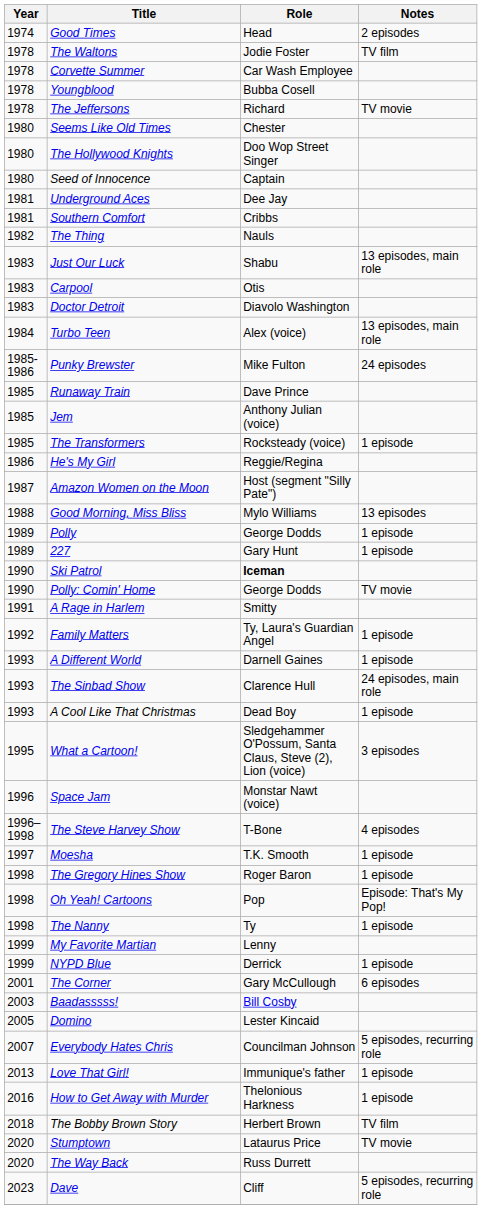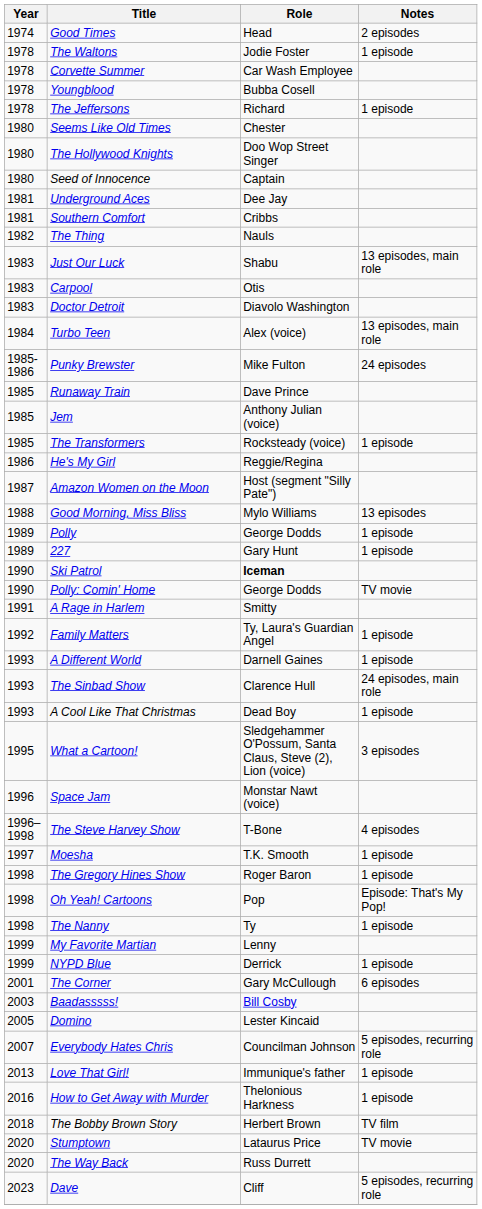 <table class="wikitable sortable">
 <tr>
 <th width="50px">Year</th>
 <th width="250px">Title</th>
 <th width="150px">Role</th>
 <th width="150px">Notes</th>
 </tr>
 <tr>
 <td>1974</td>
 <td><em><a href='#'>Good Times</a></em></td>
 <td>Head</td>
 <td>2 episodes</td>
 </tr>
 <tr>
 <td>1978</td>
 <td><em><a href='#'>The Waltons</a></em></td>
 <td>Jodie Foster</td>
-<td>TV film</td>
+<td>1 episode</td>
 </tr>
 <tr>
 <td>1978</td>
 <td><em><a href='#'>Corvette Summer</a></em></td>
 <td>Car Wash Employee</td>
 <td></td>
 </tr>
 <tr>
 <td>1978</td>
 <td><em><a href='#'>Youngblood</a></em></td>
 <td>Bubba Cosell</td>
 <td></td>
 </tr>
 <tr>
 <td>1978</td>
 <td><em><a href='#'>The Jeffersons</a></em></td>
 <td>Richard</td>
-<td>TV movie</td>
+<td>1 episode</td>
 </tr>
 <tr>
 <td>1980</td>
 <td><em><a href='#'>Seems Like Old Times</a></em></td>
 <td>Chester</td>
 </tr>
 <tr>
 <td>1980</td>
 <td><em><a href='#'>The Hollywood Knights</a></em></td>
 <td>Doo Wop Street Singer</td>
 <td></td>
 </tr>
 <tr>
 <td>1980</td>
 <td><em>Seed of Innocence</em></td>
 <td>Captain</td>
 <td></td>
 </tr>
 <tr>
 <td>1981</td>
 <td><em><a href='#'>Underground Aces</a></em></td>
 <td>Dee Jay</td>
 <td></td>
 </tr>
 <tr>
 <td>1981</td>
 <td><em><a href='#'>Southern Comfort</a></em></td>
 <td>Cribbs</td>
 <td></td>
 </tr>
 <tr>
 <td>1982</td>
 <td><em><a href='#'>The Thing</a></em></td>
 <td>Nauls</td>
 <td></td>
 </tr>
 <tr>
 <td>1983</td>
 <td><em><a href='#'>Just Our Luck</a></em></td>
 <td>Shabu</td>
 <td>13 episodes, main role</td>
 </tr>
 <tr>
 <td>1983</td>
 <td><em><a href='#'>Carpool</a></em></td>
 <td>Otis</td>
 <td></td>
 </tr>
 <tr>
 <td>1983</td>
 <td><em><a href='#'>Doctor Detroit</a></em></td>
 <td>Diavolo Washington</td>
 <td></td>
 </tr>
 <tr>
 <td>1984</td>
 <td><em><a href='#'>Turbo Teen</a></em></td>
 <td>Alex (voice)</td>
 <td>13 episodes, main role</td>
 </tr>
 <tr>
 <td>1985-1986</td>
 <td><em><a href='#'>Punky Brewster</a></em></td>
 <td>Mike Fulton</td>
 <td>24 episodes</td>
 </tr>
 <tr>
 <td>1985</td>
 <td><em><a href='#'>Runaway Train</a></em></td>
 <td>Dave Prince</td>
 <td></td>
 </tr>
 <tr>
 <td>1985</td>
 <td><em><a href='#'>Jem</a></em></td>
 <td>Anthony Julian (voice)</td>
 <td></td>
 </tr>
 <tr>
 <td>1985</td>
 <td><em><a href='#'>The Transformers</a></em></td>
 <td>Rocksteady (voice)</td>
 <td>1 episode</td>
 </tr>
 <tr>
 <td>1986</td>
 <td><em><a href='#'>He's My Girl</a></em></td>
 <td>Reggie/Regina</td>
 <td></td>
 </tr>
 <tr>
 <td>1987</td>
 <td><em><a href='#'>Amazon Women on the Moon</a></em></td>
 <td>Host (segment "Silly Pate")</td>
 <td></td>
 </tr>
 <tr>
 <td>1988</td>
 <td><em><a href='#'>Good Morning, Miss Bliss</a></em></td>
 <td>Mylo Williams</td>
 <td>13 episodes</td>
 </tr>
 <tr>
 <td>1989</td>
 <td><em><a href='#'>Polly</a></em></td>
 <td>George Dodds</td>
 <td>1 episode</td>
 </tr>
 <tr>
 <td>1989</td>
 <td><em><a href='#'>227</a></em></td>
 <td>Gary Hunt</td>
 <td>1 episode</td>
 </tr>
 <tr>
 <td>1990</td>
 <td><em><a href='#'>Ski Patrol</a></em></td>
 <td><strong>Iceman</strong></td>
 <td></td>
 </tr>
 <tr>
 <td>1990</td>
 <td><em><a href='#'>Polly: Comin' Home</a></em></td>
 <td>George Dodds</td>
 <td>TV movie</td>
 </tr>
 <tr>
 <td>1991</td>
 <td><em><a href='#'>A Rage in Harlem</a></em></td>
 <td>Smitty</td>
 <td></td>
 </tr>
 <tr>
 <td>1992</td>
 <td><em><a href='#'>Family Matters</a></em></td>
 <td>Ty, Laura's Guardian Angel</td>
 <td>1 episode</td>
 </tr>
 <tr>
 <td>1993</td>
 <td><em><a href='#'>A Different World</a></em></td>
 <td>Darnell Gaines</td>
 <td>1 episode</td>
 </tr>
 <tr>
 <td>1993</td>
 <td><em><a href='#'>The Sinbad Show</a></em></td>
 <td>Clarence Hull</td>
 <td>24 episodes, main role</td>
 </tr>
 <tr>
 <td>1993</td>
 <td><em>A Cool Like That Christmas</em></td>
 <td>Dead Boy</td>
 <td>1 episode</td>
 </tr>
 <tr>
 <td>1995</td>
 <td><em><a href='#'>What a Cartoon!</a></em></td>
 <td>Sledgehammer O'Possum, Santa Claus, Steve (2), Lion (voice)</td>
 <td>3 episodes</td>
 </tr>
 <tr>
 <td>1996</td>
 <td><em><a href='#'>Space Jam</a></em></td>
 <td>Monstar Nawt (voice)</td>
 <td></td>
 </tr>
 <tr>
 <td>1996–1998</td>
 <td><em><a href='#'>The Steve Harvey Show</a></em></td>
 <td>T-Bone</td>
 <td>4 episodes</td>
 </tr>
 <tr>
 <td>1997</td>
 <td><em><a href='#'>Moesha</a></em></td>
 <td>T.K. Smooth</td>
 <td>1 episode</td>
 </tr>
 <tr>
 <td>1998</td>
 <td><em><a href='#'>The Gregory Hines Show</a></em></td>
 <td>Roger Baron</td>
 <td>1 episode</td>
 </tr>
 <tr>
 <td>1998</td>
 <td><em><a href='#'>Oh Yeah! Cartoons</a></em></td>
 <td>Pop</td>
 <td>Episode: That's My Pop!</td>
 </tr>
 <tr>
 <td>1998</td>
 <td><em><a href='#'>The Nanny</a></em></td>
 <td>Ty</td>
 <td>1 episode</td>
 </tr>
 <tr>
 <td>1999</td>
 <td><em><a href='#'>My Favorite Martian</a></em></td>
 <td>Lenny</td>
 <td></td>
 </tr>
 <tr>
 <td>1999</td>
 <td><em><a href='#'>NYPD Blue</a></em></td>
 <td>Derrick</td>
 <td>1 episode</td>
 </tr>
 <tr>
 <td>2001</td>
 <td><em><a href='#'>The Corner</a></em></td>
 <td>Gary McCullough</td>
 <td>6 episodes</td>
 </tr>
 <tr>
 <td>2003</td>
 <td><em><a href='#'>Baadasssss!</a></em></td>
 <td><a href='#'>Bill Cosby</a></td>
 <td></td>
 </tr>
 <tr>
 <td>2005</td>
 <td><em><a href='#'>Domino</a></em></td>
 <td>Lester Kincaid</td>
 <td></td>
 </tr>
 <tr>
 <td>2007</td>
 <td><em><a href='#'>Everybody Hates Chris</a></em></td>
 <td>Councilman Johnson</td>
 <td>5 episodes, recurring role</td>
 </tr>
 <tr>
 <td>2013</td>
 <td><em><a href='#'>Love That Girl!</a></em></td>
 <td>Immunique's father</td>
 <td>1 episode</td>
 </tr>
 <tr>
 <td>2016</td>
 <td><em><a href='#'>How to Get Away with Murder</a></em></td>
 <td>Thelonious Harkness</td>
 <td>1 episode</td>
 </tr>
 <tr>
 <td>2018</td>
 <td><em>The Bobby Brown Story</em></td>
 <td>Herbert Brown</td>
 <td>TV film</td>
 </tr>
 <tr>
 <td>2020</td>
 <td><em><a href='#'>Stumptown</a></em></td>
 <td>Lataurus Price</td>
 <td>TV movie</td>
 </tr>
 <tr>
 <td>2020</td>
 <td><em><a href='#'>The Way Back</a></em></td>
 <td>Russ Durrett</td>
 <td></td>
 </tr>
 <tr>
 <td>2023</td>
 <td><em><a href='#'>Dave</a></em></td>
 <td>Cliff</td>
 <td>5 episodes, recurring role</td>
 </tr>
 <tr>
 </tr>
 </table>
